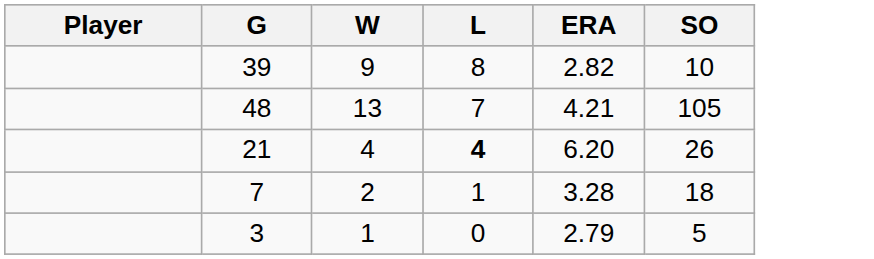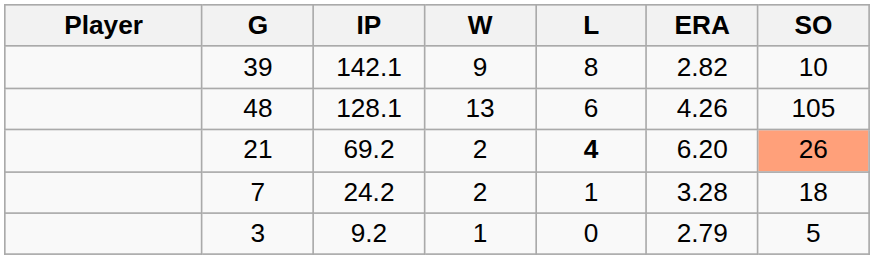 <table class="wikitable sortable">
 <tr>
 <th bgcolor="#DDDDFF" width="16%">Player</th>
 <th bgcolor="#DDDDFF" width="9%">G</th>
+<th bgcolor="#DDDDFF" width="9%">IP</th>
 <th bgcolor="#DDDDFF" width="9%">W</th>
 <th bgcolor="#DDDDFF" width="9%">L</th>
 <th bgcolor="#DDDDFF" width="9%">ERA</th>
 <th bgcolor="#DDDDFF" width="9%">SO</th>
 </tr>
 <tr align="center">
 <td></td>
 <td>39</td>
+<td>142.1</td>
 <td>9</td>
 <td>8</td>
 <td>2.82</td>
 <td>10</td>
 </tr>
 <tr align="center">
 <td></td>
 <td>48</td>
+<td>128.1</td>
 <td>13</td>
-<td>7</td>
-<td>4.21</td>
+<td>6</td>
+<td>4.26</td>
 <td>105</td>
 </tr>
 <tr align="center">
 <td></td>
 <td>21</td>
-<td>4</td>
+<td>69.2</td>
+<td>2</td>
 <td><strong>4</strong></td>
 <td>6.20</td>
-<td>26</td>
+<td style="background: lightsalmon;">26</td>
 </tr>
 <tr align="center">
 <td></td>
 <td>7</td>
+<td>24.2</td>
 <td>2</td>
 <td>1</td>
 <td>3.28</td>
 <td>18</td>
 </tr>
 <tr align="center">
 <td></td>
 <td>3</td>
+<td>9.2</td>
 <td>1</td>
 <td>0</td>
 <td>2.79</td>
 <td>5</td>
 </tr>
 </table>
